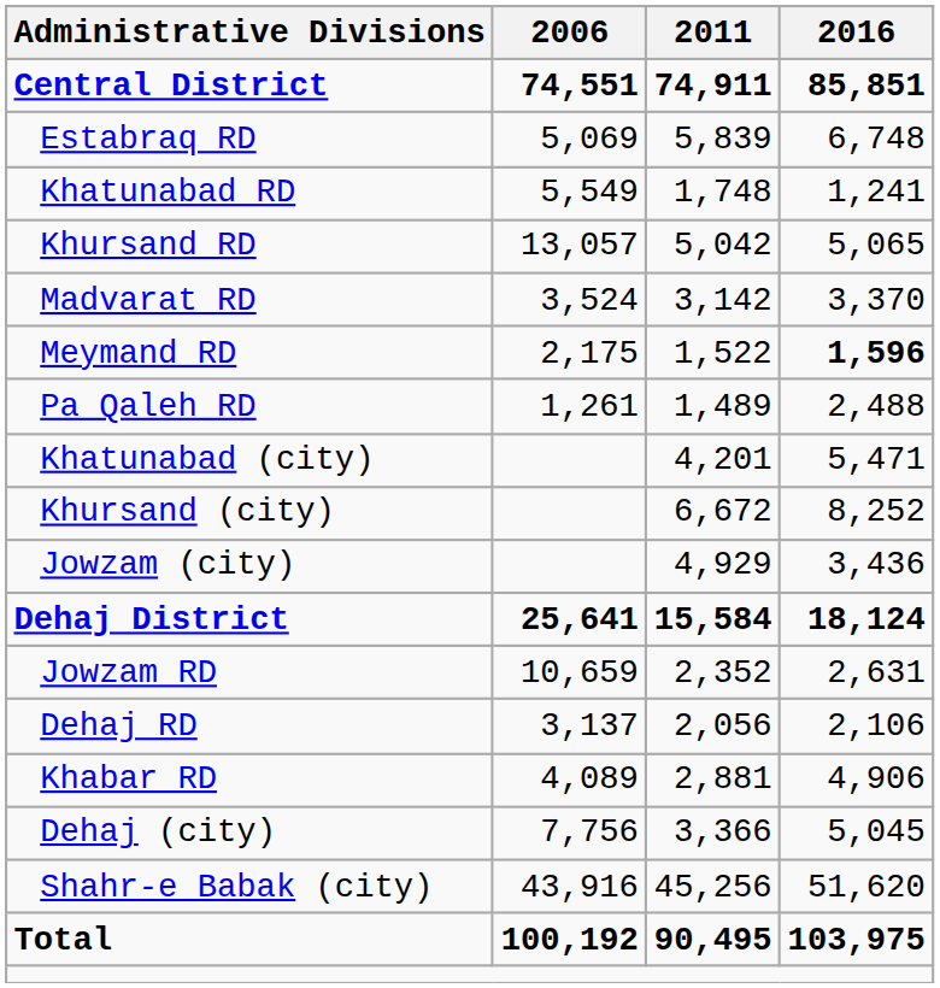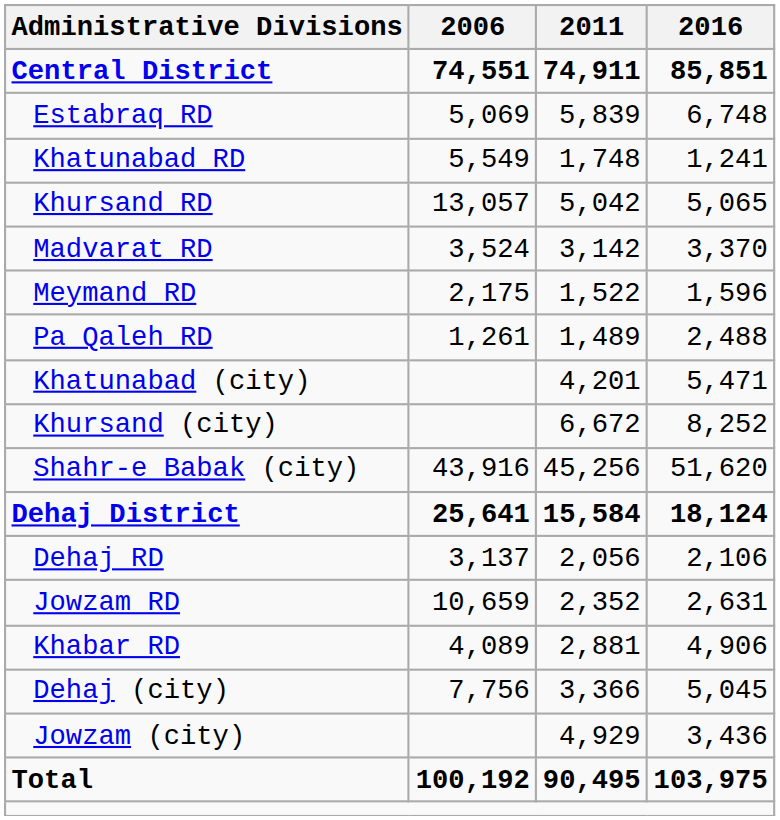 <table class="wikitable">
 <tr>
 <th>Administrative Divisions</th>
 <th>2006</th>
 <th>2011</th>
 <th>2016</th>
 </tr>
 <tr>
 <td><strong><a href='#'>Central District</a></strong></td>
 <td style="text-align: right;"><strong>74,551</strong></td>
 <td style="text-align: right;"><strong>74,911</strong></td>
 <td style="text-align: right;"><strong>85,851</strong></td>
 </tr>
 <tr>
 <td style="padding-left: 1em;"><a href='#'>Estabraq RD</a></td>
 <td style="text-align: right;">5,069</td>
 <td style="text-align: right;">5,839</td>
 <td style="text-align: right;">6,748</td>
 </tr>
 <tr>
 <td style="padding-left: 1em;"><a href='#'>Khatunabad RD</a></td>
 <td style="text-align: right;">5,549</td>
 <td style="text-align: right;">1,748</td>
 <td style="text-align: right;">1,241</td>
 </tr>
 <tr>
 <td style="padding-left: 1em;"><a href='#'>Khursand RD</a></td>
 <td style="text-align: right;">13,057</td>
 <td style="text-align: right;">5,042</td>
 <td style="text-align: right;">5,065</td>
 </tr>
 <tr>
 <td style="padding-left: 1em;"><a href='#'>Madvarat RD</a></td>
 <td style="text-align: right;">3,524</td>
 <td style="text-align: right;">3,142</td>
 <td style="text-align: right;">3,370</td>
 </tr>
 <tr>
 <td style="padding-left: 1em;"><a href='#'>Meymand RD</a></td>
 <td style="text-align: right;">2,175</td>
 <td style="text-align: right;">1,522</td>
-<td style="text-align: right;"><strong>1,596</strong></td>
+<td style="text-align: right;">1,596</td>
 </tr>
 <tr>
 <td style="padding-left: 1em;"><a href='#'>Pa Qaleh RD</a></td>
 <td style="text-align: right;">1,261</td>
 <td style="text-align: right;">1,489</td>
 <td style="text-align: right;">2,488</td>
 </tr>
 <tr>
 <td style="padding-left: 1em;"><a href='#'>Khatunabad</a> (city)</td>
 <td style="text-align: right;"></td>
 <td style="text-align: right;">4,201</td>
 <td style="text-align: right;">5,471</td>
 </tr>
 <tr>
 <td style="padding-left: 1em;"><a href='#'>Khursand</a> (city)</td>
 <td style="text-align: right;"></td>
 <td style="text-align: right;">6,672</td>
 <td style="text-align: right;">8,252</td>
 </tr>
 <tr>
-<td style="padding-left: 1em;"><a href='#'>Jowzam</a> (city)</td>
-<td style="text-align: right;"></td>
-<td style="text-align: right;">4,929</td>
-<td style="text-align: right;">3,436</td>
+<td style="padding-left: 1em;"><a href='#'>Shahr-e Babak</a> (city)</td>
+<td style="text-align: right;">43,916</td>
+<td style="text-align: right;">45,256</td>
+<td style="text-align: right;">51,620</td>
 </tr>
 <tr>
 <td><strong><a href='#'>Dehaj District</a></strong></td>
 <td style="text-align: right;"><strong>25,641</strong></td>
 <td style="text-align: right;"><strong>15,584</strong></td>
 <td style="text-align: right;"><strong>18,124</strong></td>
 </tr>
 <tr>
+<td style="padding-left: 1em;"><a href='#'>Dehaj RD</a></td>
+<td style="text-align: right;">3,137</td>
+<td style="text-align: right;">2,056</td>
+<td style="text-align: right;">2,106</td>
+</tr>
+<tr>
 <td style="padding-left: 1em;"><a href='#'>Jowzam RD</a></td>
 <td style="text-align: right;">10,659</td>
 <td style="text-align: right;">2,352</td>
 <td style="text-align: right;">2,631</td>
-</tr>
-<tr>
-<td style="padding-left: 1em;"><a href='#'>Dehaj RD</a></td>
-<td style="text-align: right;">3,137</td>
-<td style="text-align: right;">2,056</td>
-<td style="text-align: right;">2,106</td>
 </tr>
 <tr>
 <td style="padding-left: 1em;"><a href='#'>Khabar RD</a></td>
 <td style="text-align: right;">4,089</td>
 <td style="text-align: right;">2,881</td>
 <td style="text-align: right;">4,906</td>
 </tr>
 <tr>
 <td style="padding-left: 1em;"><a href='#'>Dehaj</a> (city)</td>
 <td style="text-align: right;">7,756</td>
 <td style="text-align: right;">3,366</td>
 <td style="text-align: right;">5,045</td>
 </tr>
 <tr>
-<td style="padding-left: 1em;"><a href='#'>Shahr-e Babak</a> (city)</td>
-<td style="text-align: right;">43,916</td>
-<td style="text-align: right;">45,256</td>
-<td style="text-align: right;">51,620</td>
+<td style="padding-left: 1em;"><a href='#'>Jowzam</a> (city)</td>
+<td style="text-align: right;"></td>
+<td style="text-align: right;">4,929</td>
+<td style="text-align: right;">3,436</td>
 </tr>
 <tr>
 <td><strong>Total</strong></td>
 <td style="text-align: right;"><strong>100,192</strong></td>
 <td style="text-align: right;"><strong>90,495</strong></td>
 <td style="text-align: right;"><strong>103,975</strong></td>
 </tr>
 <tr>
 <td colspan=4></td>
 </tr>
 </table>
